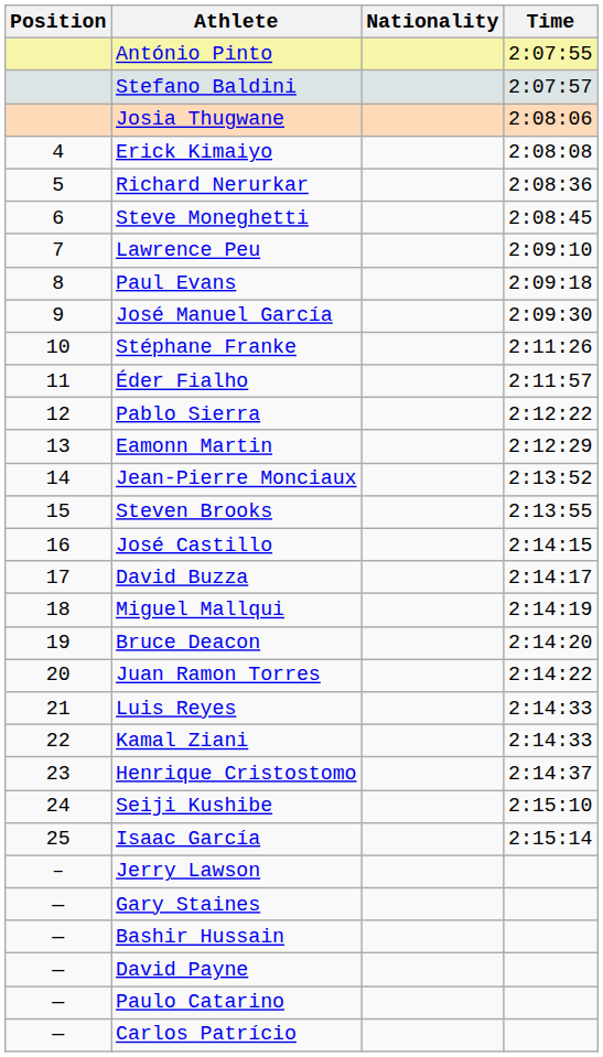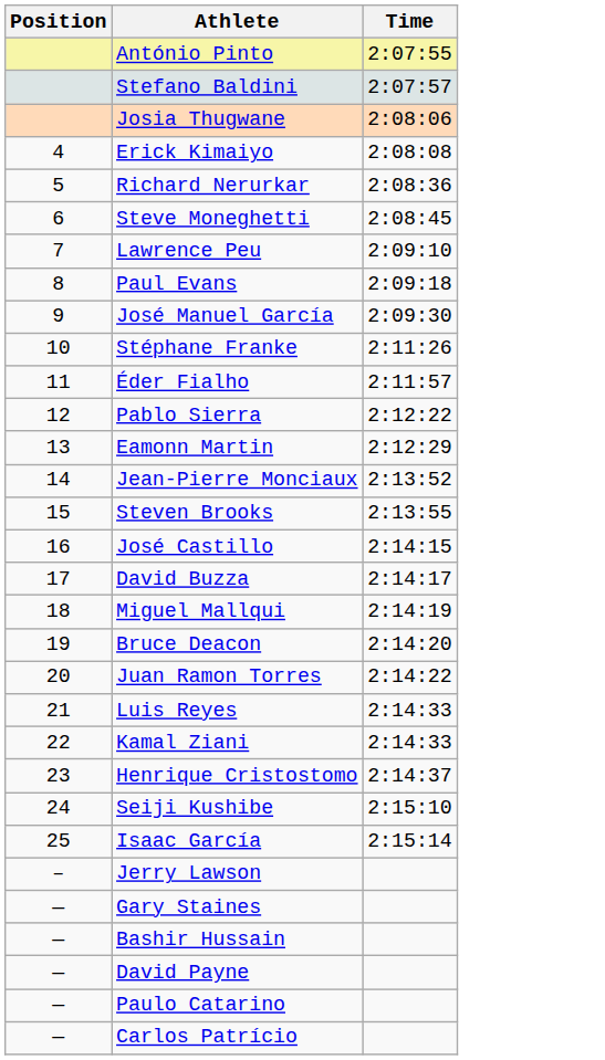 <table class="wikitable sortable">
 <tr>
 <th>Position</th>
 <th>Athlete</th>
-<th>Nationality</th>
 <th>Time</th>
 </tr>
 <tr bgcolor="#F7F6A8">
 <td align=center></td>
 <td><a href='#'>António Pinto</a></td>
-<td></td>
 <td>2:07:55</td>
 </tr>
 <tr bgcolor="#DCE5E5">
 <td align=center></td>
 <td><a href='#'>Stefano Baldini</a></td>
-<td></td>
 <td>2:07:57</td>
 </tr>
 <tr bgcolor="#FFDAB9">
 <td align=center></td>
 <td><a href='#'>Josia Thugwane</a></td>
-<td></td>
 <td>2:08:06</td>
 </tr>
 <tr>
 <td align=center>4</td>
 <td><a href='#'>Erick Kimaiyo</a></td>
-<td></td>
 <td>2:08:08</td>
 </tr>
 <tr>
 <td align=center>5</td>
 <td><a href='#'>Richard Nerurkar</a></td>
-<td></td>
 <td>2:08:36</td>
 </tr>
 <tr>
 <td align=center>6</td>
 <td><a href='#'>Steve Moneghetti</a></td>
-<td></td>
 <td>2:08:45</td>
 </tr>
 <tr>
 <td align=center>7</td>
 <td><a href='#'>Lawrence Peu</a></td>
-<td></td>
 <td>2:09:10</td>
 </tr>
 <tr>
 <td align=center>8</td>
 <td><a href='#'>Paul Evans</a></td>
-<td></td>
 <td>2:09:18</td>
 </tr>
 <tr>
 <td align=center>9</td>
 <td><a href='#'>José Manuel García</a></td>
-<td></td>
 <td>2:09:30</td>
 </tr>
 <tr>
 <td align=center>10</td>
 <td><a href='#'>Stéphane Franke</a></td>
-<td></td>
 <td>2:11:26</td>
 </tr>
 <tr>
 <td align=center>11</td>
 <td><a href='#'>Éder Fialho</a></td>
-<td></td>
 <td>2:11:57</td>
 </tr>
 <tr>
 <td align=center>12</td>
 <td><a href='#'>Pablo Sierra</a></td>
-<td></td>
 <td>2:12:22</td>
 </tr>
 <tr>
 <td align=center>13</td>
 <td><a href='#'>Eamonn Martin</a></td>
-<td></td>
 <td>2:12:29</td>
 </tr>
 <tr>
 <td align=center>14</td>
 <td><a href='#'>Jean-Pierre Monciaux</a></td>
-<td></td>
 <td>2:13:52</td>
 </tr>
 <tr>
 <td align=center>15</td>
 <td><a href='#'>Steven Brooks</a></td>
-<td></td>
 <td>2:13:55</td>
 </tr>
 <tr>
 <td align=center>16</td>
 <td><a href='#'>José Castillo</a></td>
-<td></td>
 <td>2:14:15</td>
 </tr>
 <tr>
 <td align=center>17</td>
 <td><a href='#'>David Buzza</a></td>
-<td></td>
 <td>2:14:17</td>
 </tr>
 <tr>
 <td align=center>18</td>
 <td><a href='#'>Miguel Mallqui</a></td>
-<td></td>
 <td>2:14:19</td>
 </tr>
 <tr>
 <td align=center>19</td>
 <td><a href='#'>Bruce Deacon</a></td>
-<td></td>
 <td>2:14:20</td>
 </tr>
 <tr>
 <td align=center>20</td>
 <td><a href='#'>Juan Ramon Torres</a></td>
-<td></td>
 <td>2:14:22</td>
 </tr>
 <tr>
 <td align=center>21</td>
 <td><a href='#'>Luis Reyes</a></td>
-<td></td>
 <td>2:14:33</td>
 </tr>
 <tr>
 <td align=center>22</td>
 <td><a href='#'>Kamal Ziani</a></td>
-<td></td>
 <td>2:14:33</td>
 </tr>
 <tr>
 <td align=center>23</td>
 <td><a href='#'>Henrique Cristostomo</a></td>
-<td></td>
 <td>2:14:37</td>
 </tr>
 <tr>
 <td align=center>24</td>
 <td><a href='#'>Seiji Kushibe</a></td>
-<td></td>
 <td>2:15:10</td>
 </tr>
 <tr>
 <td align=center>25</td>
 <td><a href='#'>Isaac García</a></td>
-<td></td>
 <td>2:15:14</td>
 </tr>
 <tr>
 <td align=center>–</td>
 <td><a href='#'>Jerry Lawson</a></td>
 <td></td>
-<td></td>
 </tr>
 <tr>
 <td align=center>—</td>
 <td><a href='#'>Gary Staines</a></td>
-<td></td>
 <td></td>
 </tr>
 <tr>
 <td align=center>—</td>
 <td><a href='#'>Bashir Hussain</a></td>
 <td></td>
-<td></td>
 </tr>
 <tr>
 <td align=center>—</td>
 <td><a href='#'>David Payne</a></td>
-<td></td>
 <td></td>
 </tr>
 <tr>
 <td align=center>—</td>
 <td><a href='#'>Paulo Catarino</a></td>
 <td></td>
-<td></td>
 </tr>
 <tr>
 <td align=center>—</td>
 <td><a href='#'>Carlos Patrício</a></td>
 <td></td>
-<td></td>
 </tr>
 </table>
